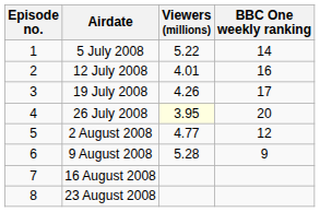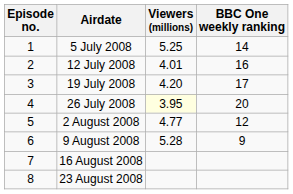 <table class="wikitable" style="text-align:center;">
 <tr>
 <th>Episode<br>no.</th>
 <th>Airdate</th>
 <th>Viewers<br><small>(millions)</small></th>
 <th>BBC One<br>weekly ranking</th>
 </tr>
 <tr>
 <td>1</td>
 <td>5 July 2008</td>
-<td>5.22</td>
+<td>5.25</td>
 <td>14</td>
 </tr>
 <tr>
 <td>2</td>
 <td>12 July 2008</td>
 <td>4.01</td>
 <td>16</td>
 </tr>
 <tr>
 <td>3</td>
 <td>19 July 2008</td>
-<td>4.26</td>
+<td>4.20</td>
 <td>17</td>
 </tr>
 <tr>
 <td>4</td>
 <td>26 July 2008</td>
 <td style="background: lightyellow;">3.95</td>
 <td>20</td>
 </tr>
 <tr>
 <td>5</td>
 <td>2 August 2008</td>
 <td>4.77</td>
 <td>12</td>
 </tr>
 <tr>
 <td>6</td>
 <td>9 August 2008</td>
 <td>5.28</td>
 <td>9</td>
 </tr>
 <tr>
 <td>7</td>
 <td>16 August 2008</td>
 <td></td>
 <td></td>
 </tr>
 <tr>
 <td>8</td>
 <td>23 August 2008</td>
 <td></td>
 <td></td>
 </tr>
 </table>
